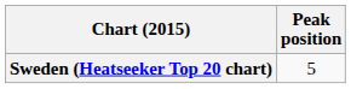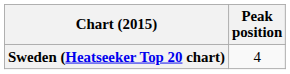 <table class="wikitable plainrowheaders" style="text-align:center;">
 <tr>
 <th>Chart (2015)</th>
 <th>Peak<br>position</th>
 </tr>
 <tr>
 <th scope="row">Sweden (<a href='#'>Heatseeker Top 20</a> chart)</th>
-<td>5</td>
+<td>4</td>
 </tr>
 </table>
